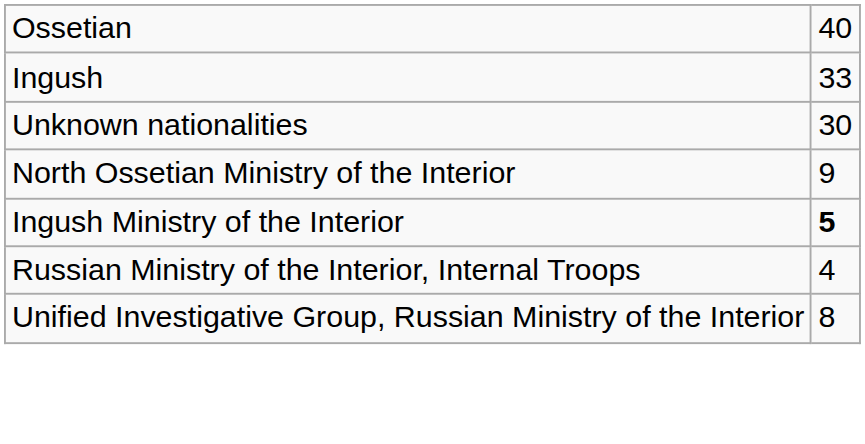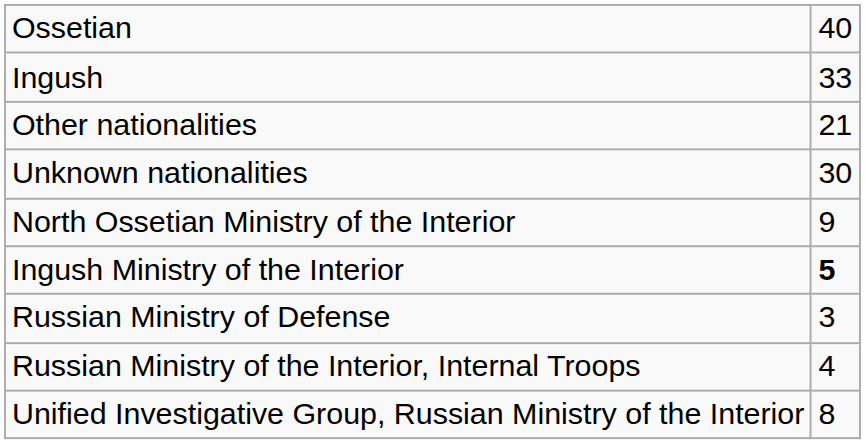 <table class="wikitable">
 <tr>
 <td>Ossetian</td>
 <td>40</td>
 </tr>
 <tr>
 <td>Ingush</td>
 <td>33</td>
+</tr>
+<tr>
+<td>Other nationalities</td>
+<td>21</td>
 </tr>
 <tr>
 <td>Unknown nationalities</td>
 <td>30</td>
 </tr>
 <tr>
 <td>North Ossetian Ministry of the Interior</td>
 <td>9</td>
 </tr>
 <tr>
 <td>Ingush Ministry of the Interior</td>
 <td><strong>5</strong></td>
 </tr>
 <tr>
+<td>Russian Ministry of Defense</td>
+<td>3</td>
+</tr>
+<tr>
 <td>Russian Ministry of the Interior, Internal Troops</td>
 <td>4</td>
 </tr>
 <tr>
 <td>Unified Investigative Group, Russian Ministry of the Interior</td>
 <td>8</td>
 </tr>
 </table>
